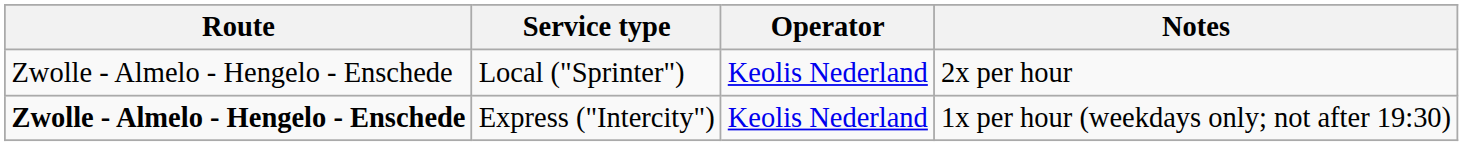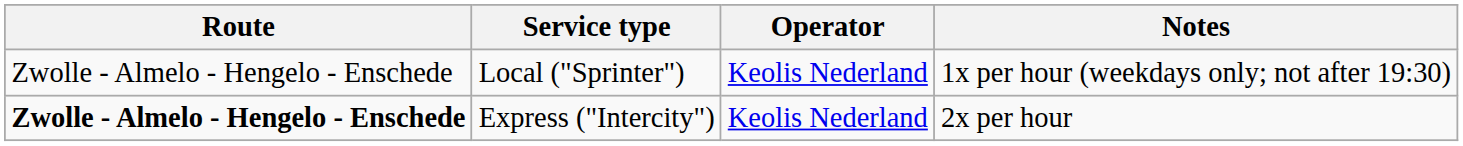 <table class="wikitable">
 <tr>
 <th>Route</th>
 <th>Service type</th>
 <th>Operator</th>
 <th>Notes</th>
 </tr>
 <tr>
 <td>Zwolle - Almelo - Hengelo - Enschede</td>
 <td>Local ("Sprinter")</td>
 <td><a href='#'>Keolis Nederland</a></td>
-<td>2x per hour</td>
+<td>1x per hour (weekdays only; not after 19:30)</td>
 </tr>
 <tr>
 <td><strong>Zwolle - Almelo - Hengelo - Enschede</strong></td>
 <td>Express ("Intercity")</td>
 <td><a href='#'>Keolis Nederland</a></td>
-<td>1x per hour (weekdays only; not after 19:30)</td>
+<td>2x per hour</td>
 </tr>
 </table>
